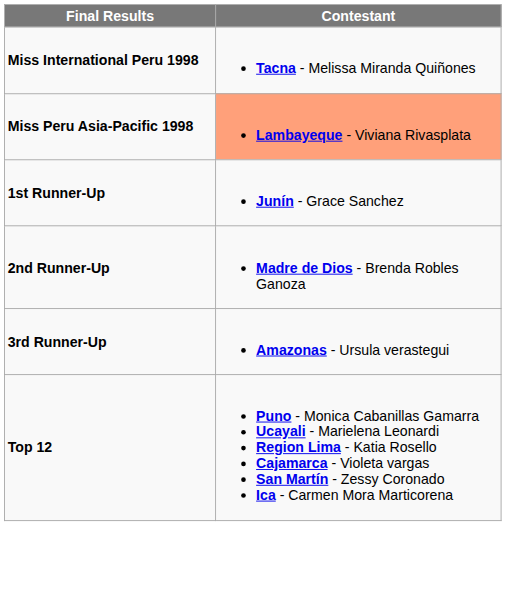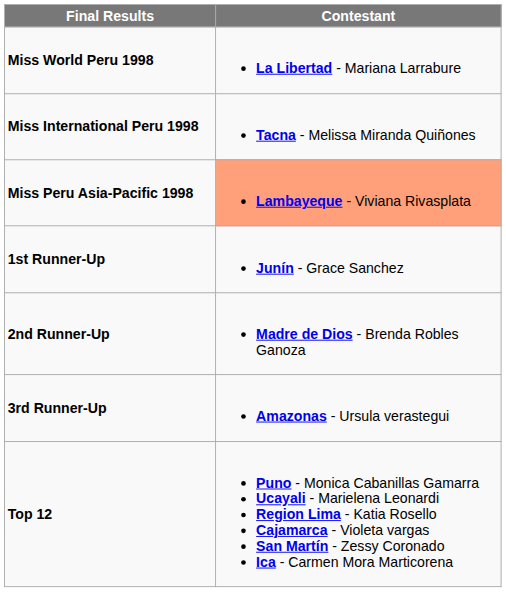 <table class="wikitable sortable" style="font-size: 95%;">
 <tr>
 <th width="220" style="background-color:#787878;color:#FFFFFF;">Final Results</th>
 <th width="300" style="background-color:#787878;color:#FFFFFF;">Contestant</th>
+</tr>
+<tr>
+<td><strong>Miss World Peru 1998</strong></td>
+<td><br><ul><li> <strong><a href='#'>La Libertad</a></strong> - Mariana Larrabure</li></ul></td>
 </tr>
 <tr>
 <td><strong>Miss International Peru 1998</strong></td>
 <td><br><ul><li> <strong><a href='#'>Tacna</a></strong> - Melissa Miranda Quiñones</li></ul></td>
 </tr>
 <tr>
 <td><strong>Miss Peru Asia-Pacific 1998</strong></td>
 <td style="background: lightsalmon;"><br><ul><li> <strong><a href='#'>Lambayeque</a></strong> - Viviana Rivasplata</li></ul></td>
 </tr>
 <tr>
 <td><strong>1st Runner-Up</strong></td>
 <td><br><ul><li> <strong><a href='#'>Junín</a></strong> - Grace Sanchez</li></ul></td>
 </tr>
 <tr>
 <td><strong>2nd Runner-Up</strong></td>
 <td><br><ul><li> <strong><a href='#'>Madre de Dios</a></strong> - Brenda Robles Ganoza</li></ul></td>
 </tr>
 <tr>
 <td><strong>3rd Runner-Up</strong></td>
 <td><br><ul><li> <strong><a href='#'>Amazonas</a></strong> - Ursula verastegui</li></ul></td>
 </tr>
 <tr>
 <td><strong>Top 12</strong></td>
 <td><br><ul><li> <strong><a href='#'>Puno</a></strong> - Monica Cabanillas Gamarra</li><li> <strong><a href='#'>Ucayali</a></strong> - Marielena Leonardi</li><li> <strong><a href='#'>Region Lima</a></strong> - Katia Rosello</li><li> <strong><a href='#'>Cajamarca</a></strong> - Violeta vargas</li><li> <strong><a href='#'>San Martín</a></strong> - Zessy Coronado</li><li> <strong><a href='#'>Ica</a></strong> - Carmen Mora Marticorena</li></ul></td>
 </tr>
 </table>
